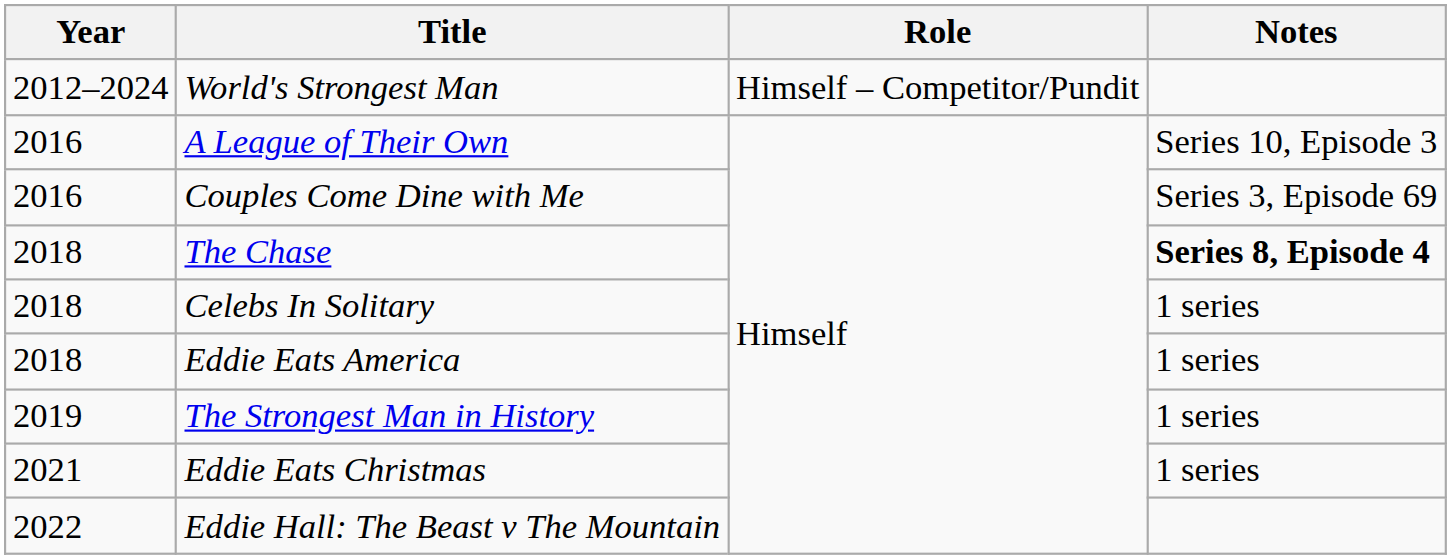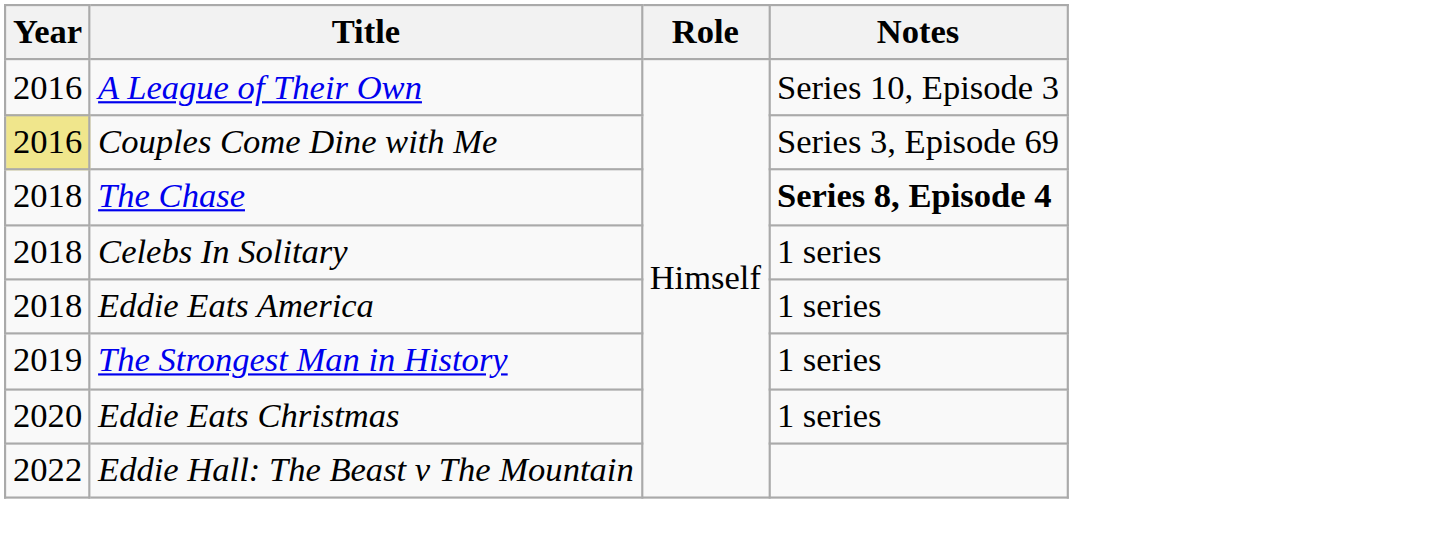 <table class="wikitable sortable">
 <tr>
 <th>Year</th>
 <th>Title</th>
 <th>Role</th>
 <th>Notes</th>
 </tr>
 <tr>
-<td>2012–2024</td>
-<td><em>World's Strongest Man</em></td>
-<td>Himself – Competitor/Pundit</td>
-<td></td>
-</tr>
-<tr>
 <td>2016</td>
 <td><em><a href='#'>A League of Their Own</a></em></td>
 <td rowspan="8">Himself</td>
 <td>Series 10, Episode 3</td>
 </tr>
 <tr>
-<td>2016</td>
+<td style="background: khaki;">2016</td>
 <td><em>Couples Come Dine with Me</em></td>
 <td>Series 3, Episode 69</td>
 </tr>
 <tr>
 <td>2018</td>
 <td><em><a href='#'>The Chase</a></em></td>
 <td><strong>Series 8, Episode 4</strong></td>
 </tr>
 <tr>
 <td>2018</td>
 <td><em>Celebs In Solitary</em></td>
 <td>1 series</td>
 </tr>
 <tr>
 <td>2018</td>
 <td><em>Eddie Eats America</em></td>
 <td>1 series</td>
 </tr>
 <tr>
 <td>2019</td>
 <td><em><a href='#'>The Strongest Man in History</a></em></td>
 <td>1 series</td>
 </tr>
 <tr>
-<td>2021</td>
+<td>2020</td>
 <td><em>Eddie Eats Christmas</em></td>
 <td>1 series</td>
 </tr>
 <tr>
 <td>2022</td>
 <td><em>Eddie Hall: The Beast v The Mountain</em></td>
 <td></td>
 </tr>
 </table>
